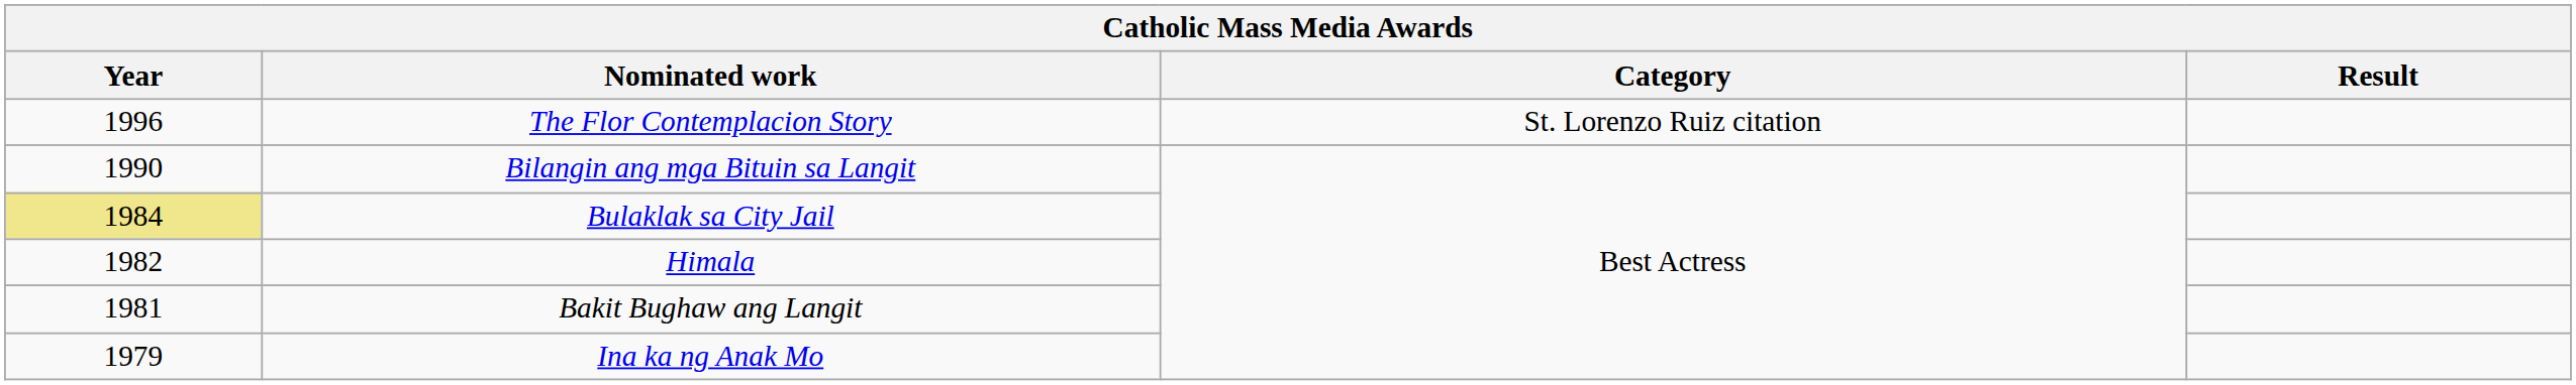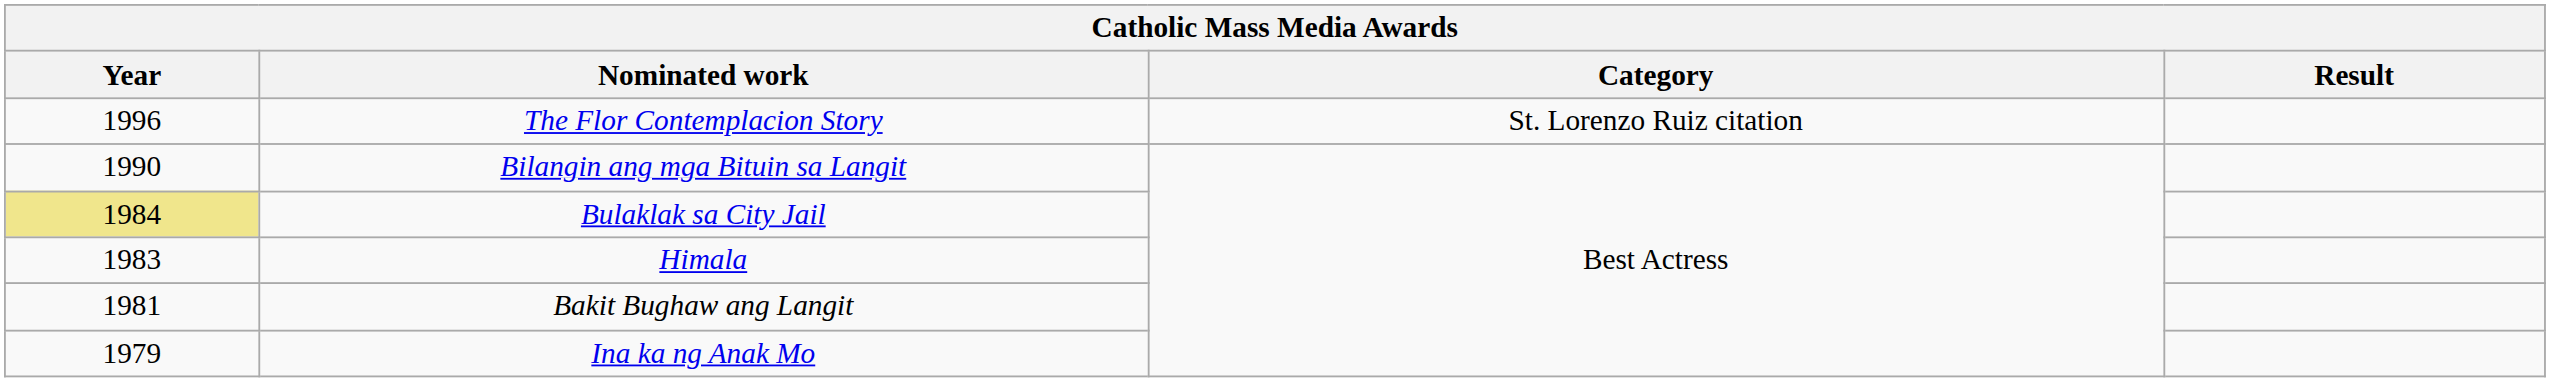 <table width="70%" class="wikitable sortable">
 <tr>
 <th colspan="4" align="center"><strong>Catholic Mass Media Awards</strong></th>
 </tr>
 <tr>
 <th width="10%">Year</th>
 <th width="35%">Nominated work</th>
 <th width="40%">Category</th>
 <th width="15%">Result</th>
 </tr>
 <tr>
 <td align="center">1996</td>
 <td align="center"><em><a href='#'>The Flor Contemplacion Story</a></em></td>
 <td align="center">St. Lorenzo Ruiz citation</td>
 <td></td>
 </tr>
 <tr>
 <td align="center">1990</td>
 <td align="center"><em><a href='#'>Bilangin ang mga Bituin sa Langit</a></em></td>
 <td align="center" rowspan=5>Best Actress</td>
 <td></td>
 </tr>
 <tr>
 <td align="center" style="background: khaki;">1984</td>
 <td align="center"><em><a href='#'>Bulaklak sa City Jail</a></em></td>
 <td></td>
 </tr>
 <tr>
-<td align="center">1982</td>
+<td align="center">1983</td>
 <td align="center"><em><a href='#'>Himala</a></em></td>
 <td></td>
 </tr>
 <tr>
 <td align="center">1981</td>
 <td align="center"><em>Bakit Bughaw ang Langit</em></td>
 <td></td>
 </tr>
 <tr>
 <td align="center">1979</td>
 <td align="center"><em><a href='#'>Ina ka ng Anak Mo</a></em></td>
 <td></td>
 </tr>
 </table>
